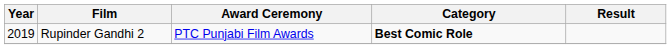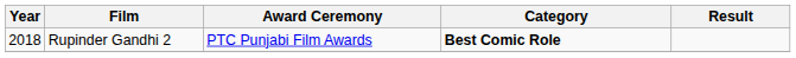 <table class="wikitable plainrowheaders">
 <tr>
 <th width=5%>Year</th>
 <th style="width:20%;">Film</th>
 <th style="width:30%;">Award Ceremony</th>
 <th style="width:29%;">Category</th>
 <th style="width:15%;">Result</th>
 </tr>
 <tr>
-<td>2019</td>
+<td>2018</td>
 <td>Rupinder Gandhi 2</td>
 <td><a href='#'>PTC Punjabi Film Awards</a></td>
 <td><strong>Best Comic Role</strong></td>
 <td></td>
 </tr>
 <tr>
 </tr>
 </table>
